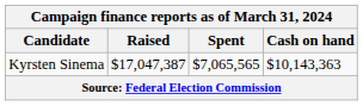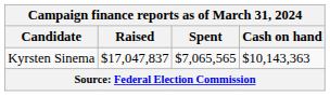 <table class="wikitable sortable">
 <tr>
 <th colspan=4>Campaign finance reports as of March 31, 2024</th>
 </tr>
 <tr style="text-align:center;">
 <th>Candidate</th>
 <th>Raised</th>
 <th>Spent</th>
 <th>Cash on hand</th>
 </tr>
 <tr>
 <td>Kyrsten Sinema</td>
-<td>$17,047,387</td>
+<td>$17,047,837</td>
 <td>$7,065,565</td>
 <td>$10,143,363</td>
 </tr>
 <tr>
 <th colspan="4"><small>Source: <a href='#'>Federal Election Commission</a></small></th>
 </tr>
 </table>
